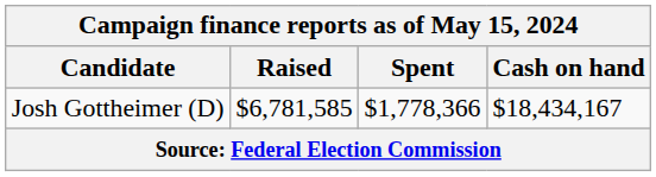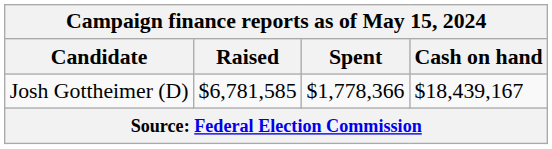 <table class="wikitable sortable">
 <tr>
 <th colspan=4>Campaign finance reports as of May 15, 2024</th>
 </tr>
 <tr style="text-align:center;">
 <th>Candidate</th>
 <th>Raised</th>
 <th>Spent</th>
 <th>Cash on hand</th>
 </tr>
 <tr>
 <td>Josh Gottheimer (D)</td>
 <td>$6,781,585</td>
 <td>$1,778,366</td>
-<td>$18,434,167</td>
+<td>$18,439,167</td>
 </tr>
 <tr>
 <th colspan="4"><small>Source: <a href='#'>Federal Election Commission</a></small></th>
 </tr>
 </table>
